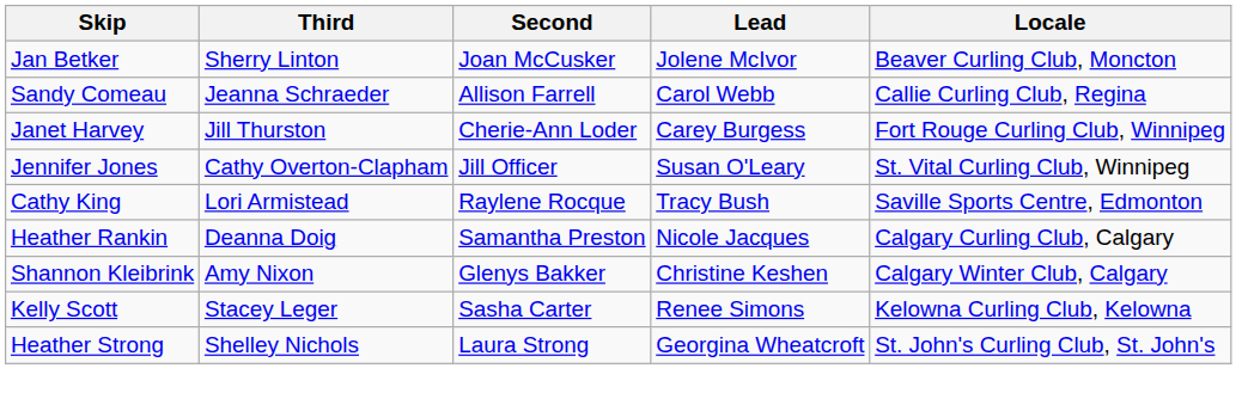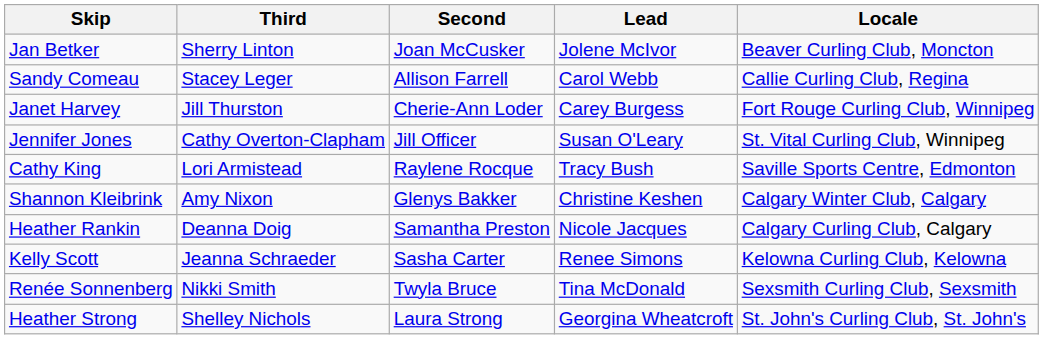 <table class="wikitable">
 <tr>
 <th>Skip</th>
 <th>Third</th>
 <th>Second</th>
 <th>Lead</th>
 <th>Locale</th>
 </tr>
 <tr>
 <td><a href='#'>Jan Betker</a></td>
 <td><a href='#'>Sherry Linton</a></td>
 <td><a href='#'>Joan McCusker</a></td>
 <td><a href='#'>Jolene McIvor</a></td>
 <td> <a href='#'>Beaver Curling Club</a>, <a href='#'>Moncton</a></td>
 </tr>
 <tr>
 <td><a href='#'>Sandy Comeau</a></td>
-<td><a href='#'>Jeanna Schraeder</a></td>
+<td><a href='#'>Stacey Leger</a></td>
 <td><a href='#'>Allison Farrell</a></td>
 <td><a href='#'>Carol Webb</a></td>
 <td> <a href='#'>Callie Curling Club</a>, <a href='#'>Regina</a></td>
 </tr>
 <tr>
 <td><a href='#'>Janet Harvey</a></td>
 <td><a href='#'>Jill Thurston</a></td>
 <td><a href='#'>Cherie-Ann Loder</a></td>
 <td><a href='#'>Carey Burgess</a></td>
 <td> <a href='#'>Fort Rouge Curling Club</a>, <a href='#'>Winnipeg</a></td>
 </tr>
 <tr>
 <td><a href='#'>Jennifer Jones</a></td>
 <td><a href='#'>Cathy Overton-Clapham</a></td>
 <td><a href='#'>Jill Officer</a></td>
 <td><a href='#'>Susan O'Leary</a></td>
 <td> <a href='#'>St. Vital Curling Club</a>, Winnipeg</td>
 </tr>
 <tr>
 <td><a href='#'>Cathy King</a></td>
 <td><a href='#'>Lori Armistead</a></td>
 <td><a href='#'>Raylene Rocque</a></td>
 <td><a href='#'>Tracy Bush</a></td>
 <td> <a href='#'>Saville Sports Centre</a>, <a href='#'>Edmonton</a></td>
 </tr>
 <tr>
+<td><a href='#'>Shannon Kleibrink</a></td>
+<td><a href='#'>Amy Nixon</a></td>
+<td><a href='#'>Glenys Bakker</a></td>
+<td><a href='#'>Christine Keshen</a></td>
+<td> <a href='#'>Calgary Winter Club</a>, <a href='#'>Calgary</a></td>
+</tr>
+<tr>
 <td><a href='#'>Heather Rankin</a></td>
 <td><a href='#'>Deanna Doig</a></td>
 <td><a href='#'>Samantha Preston</a></td>
 <td><a href='#'>Nicole Jacques</a></td>
 <td> <a href='#'>Calgary Curling Club</a>, Calgary</td>
 </tr>
 <tr>
-<td><a href='#'>Shannon Kleibrink</a></td>
-<td><a href='#'>Amy Nixon</a></td>
-<td><a href='#'>Glenys Bakker</a></td>
-<td><a href='#'>Christine Keshen</a></td>
-<td> <a href='#'>Calgary Winter Club</a>, <a href='#'>Calgary</a></td>
-</tr>
-<tr>
 <td><a href='#'>Kelly Scott</a></td>
-<td><a href='#'>Stacey Leger</a></td>
+<td><a href='#'>Jeanna Schraeder</a></td>
 <td><a href='#'>Sasha Carter</a></td>
 <td><a href='#'>Renee Simons</a></td>
 <td> <a href='#'>Kelowna Curling Club</a>, <a href='#'>Kelowna</a></td>
+</tr>
+<tr>
+<td><a href='#'>Renée Sonnenberg</a></td>
+<td><a href='#'>Nikki Smith</a></td>
+<td><a href='#'>Twyla Bruce</a></td>
+<td><a href='#'>Tina McDonald</a></td>
+<td> <a href='#'>Sexsmith Curling Club</a>, <a href='#'>Sexsmith</a></td>
 </tr>
 <tr>
 <td><a href='#'>Heather Strong</a></td>
 <td><a href='#'>Shelley Nichols</a></td>
 <td><a href='#'>Laura Strong</a></td>
 <td><a href='#'>Georgina Wheatcroft</a></td>
 <td> <a href='#'>St. John's Curling Club</a>, <a href='#'>St. John's</a></td>
 </tr>
 </table>
